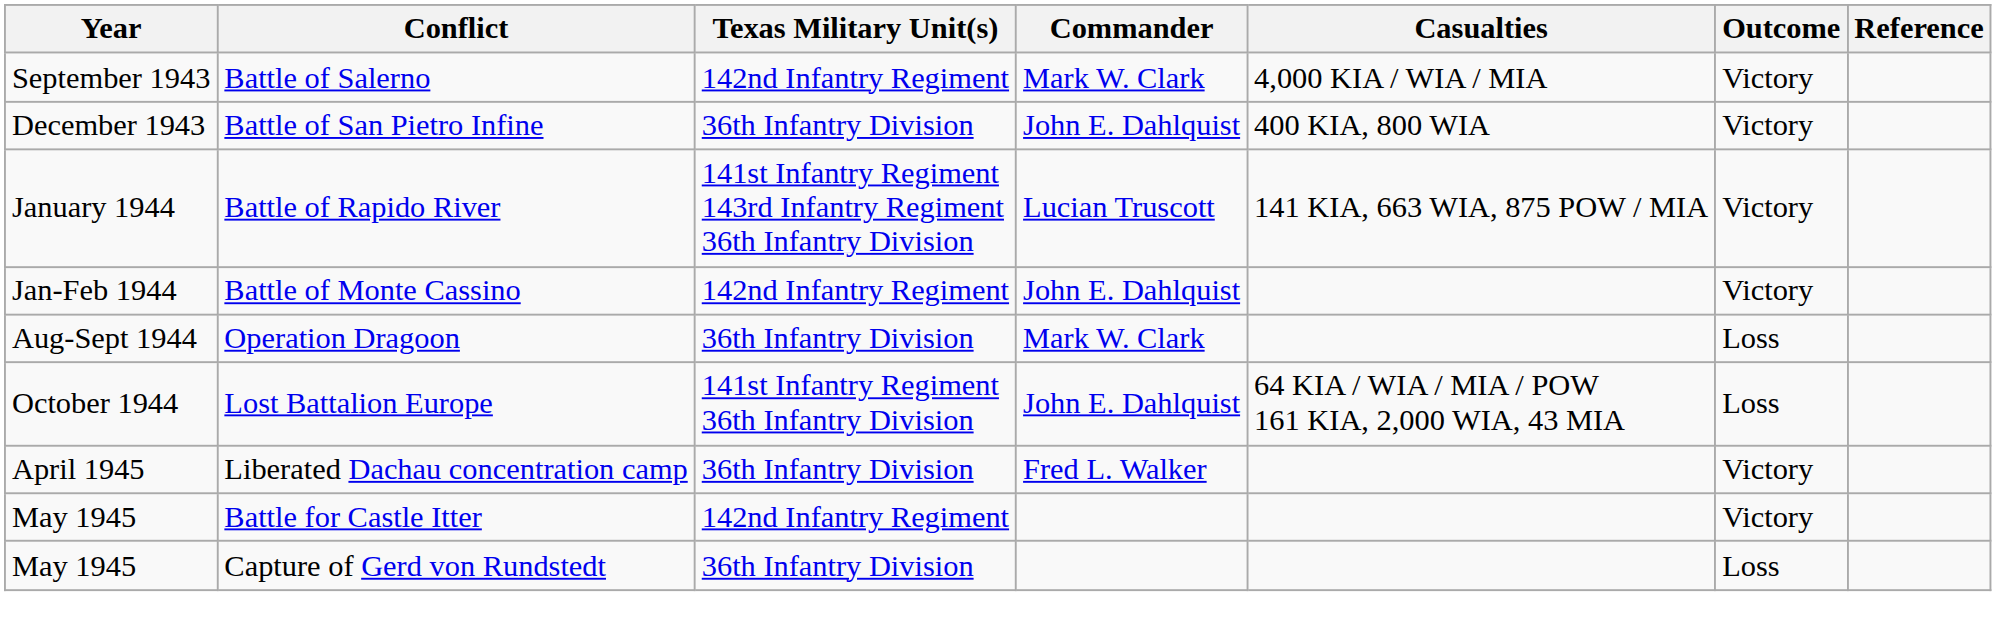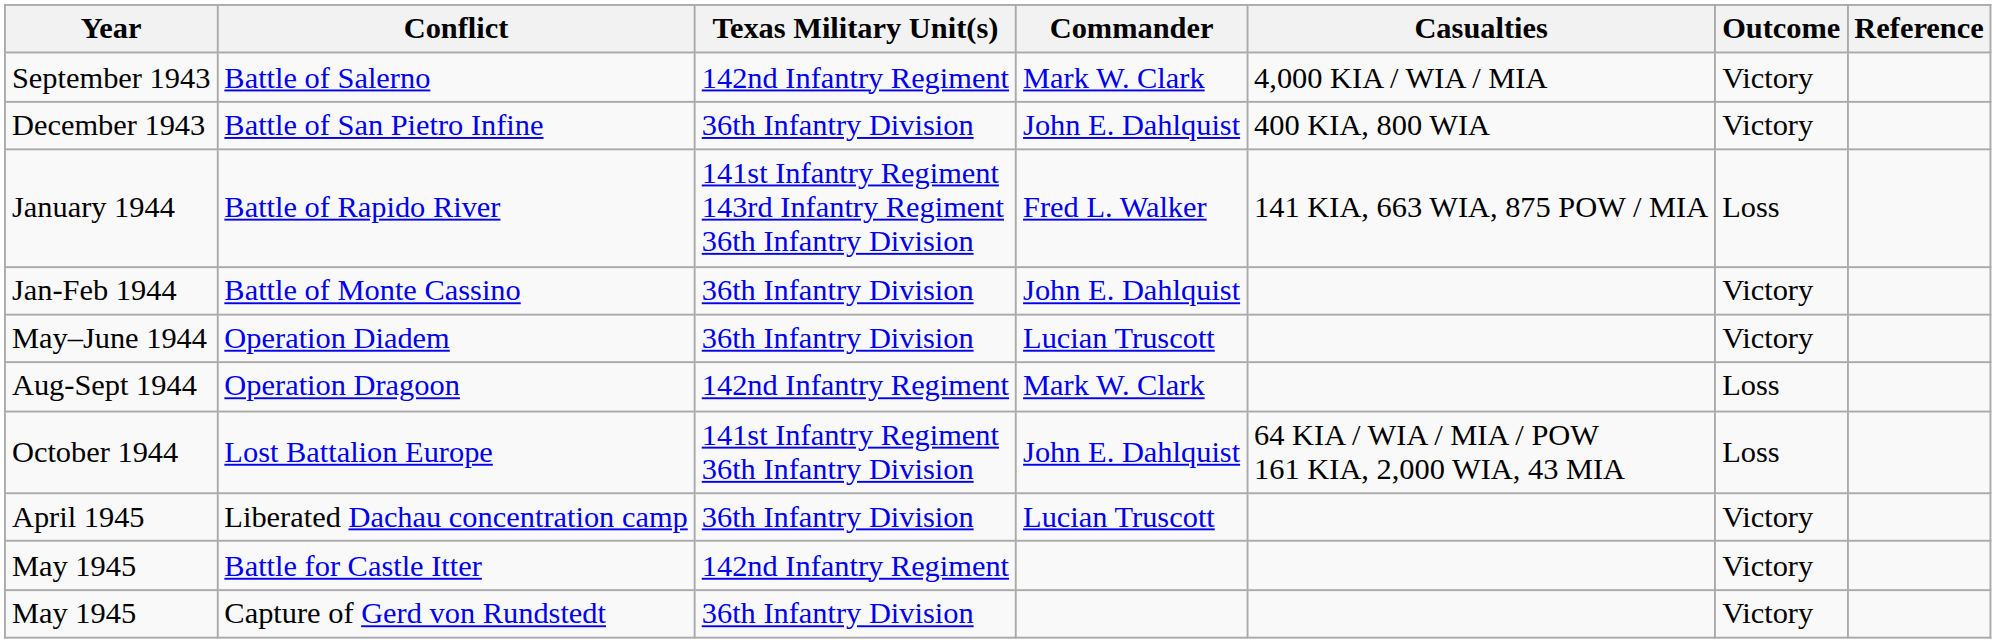 <table class="wikitable">
 <tr>
 <th>Year</th>
 <th>Conflict</th>
 <th>Texas Military Unit(s)</th>
 <th>Commander</th>
 <th>Casualties</th>
 <th>Outcome</th>
 <th>Reference</th>
 </tr>
 <tr>
 <td>September 1943</td>
 <td><a href='#'>Battle of Salerno</a></td>
 <td><a href='#'>142nd Infantry Regiment</a></td>
 <td><a href='#'>Mark W. Clark</a></td>
 <td>4,000 KIA / WIA / MIA</td>
 <td>Victory</td>
 <td></td>
 </tr>
 <tr>
 <td>December 1943</td>
 <td><a href='#'>Battle of San Pietro Infine</a></td>
 <td><a href='#'>36th Infantry Division</a></td>
 <td><a href='#'>John E. Dahlquist</a></td>
 <td>400 KIA, 800 WIA</td>
 <td>Victory</td>
 <td></td>
 </tr>
 <tr>
 <td>January 1944</td>
 <td><a href='#'>Battle of Rapido River</a></td>
 <td><a href='#'>141st Infantry Regiment</a><br><a href='#'>143rd Infantry Regiment</a><br><a href='#'>36th Infantry Division</a></td>
-<td><a href='#'>Lucian Truscott</a></td>
+<td><a href='#'>Fred L. Walker</a></td>
 <td>141 KIA, 663 WIA, 875 POW / MIA</td>
-<td>Victory</td>
+<td>Loss</td>
 <td></td>
 </tr>
 <tr>
 <td>Jan-Feb 1944</td>
 <td><a href='#'>Battle of Monte Cassino</a></td>
-<td><a href='#'>142nd Infantry Regiment</a></td>
+<td><a href='#'>36th Infantry Division</a></td>
 <td><a href='#'>John E. Dahlquist</a></td>
+<td></td>
+<td>Victory</td>
+<td></td>
+</tr>
+<tr>
+<td>May–June 1944</td>
+<td><a href='#'>Operation Diadem</a></td>
+<td><a href='#'>36th Infantry Division</a></td>
+<td><a href='#'>Lucian Truscott</a></td>
 <td></td>
 <td>Victory</td>
 <td></td>
 </tr>
 <tr>
 <td>Aug-Sept 1944</td>
 <td><a href='#'>Operation Dragoon</a></td>
-<td><a href='#'>36th Infantry Division</a></td>
+<td><a href='#'>142nd Infantry Regiment</a></td>
 <td><a href='#'>Mark W. Clark</a></td>
 <td></td>
 <td>Loss</td>
 <td></td>
 </tr>
 <tr>
 <td>October 1944</td>
 <td><a href='#'>Lost Battalion Europe</a></td>
 <td><a href='#'>141st Infantry Regiment</a><br><a href='#'>36th Infantry Division</a></td>
 <td><a href='#'>John E. Dahlquist</a></td>
 <td>64 KIA / WIA / MIA / POW<br>161 KIA, 2,000 WIA, 43 MIA</td>
 <td>Loss</td>
 <td></td>
 </tr>
 <tr>
 <td>April 1945</td>
 <td>Liberated <a href='#'>Dachau concentration camp</a></td>
 <td><a href='#'>36th Infantry Division</a></td>
-<td><a href='#'>Fred L. Walker</a></td>
+<td><a href='#'>Lucian Truscott</a></td>
 <td></td>
 <td>Victory</td>
 <td></td>
 </tr>
 <tr>
 <td>May 1945</td>
 <td><a href='#'>Battle for Castle Itter</a></td>
 <td><a href='#'>142nd Infantry Regiment</a></td>
 <td></td>
 <td></td>
 <td>Victory</td>
 <td></td>
 </tr>
 <tr>
 <td>May 1945</td>
 <td>Capture of <a href='#'>Gerd von Rundstedt</a></td>
 <td><a href='#'>36th Infantry Division</a></td>
 <td></td>
 <td></td>
-<td>Loss</td>
+<td>Victory</td>
 <td></td>
 </tr>
 </table>
